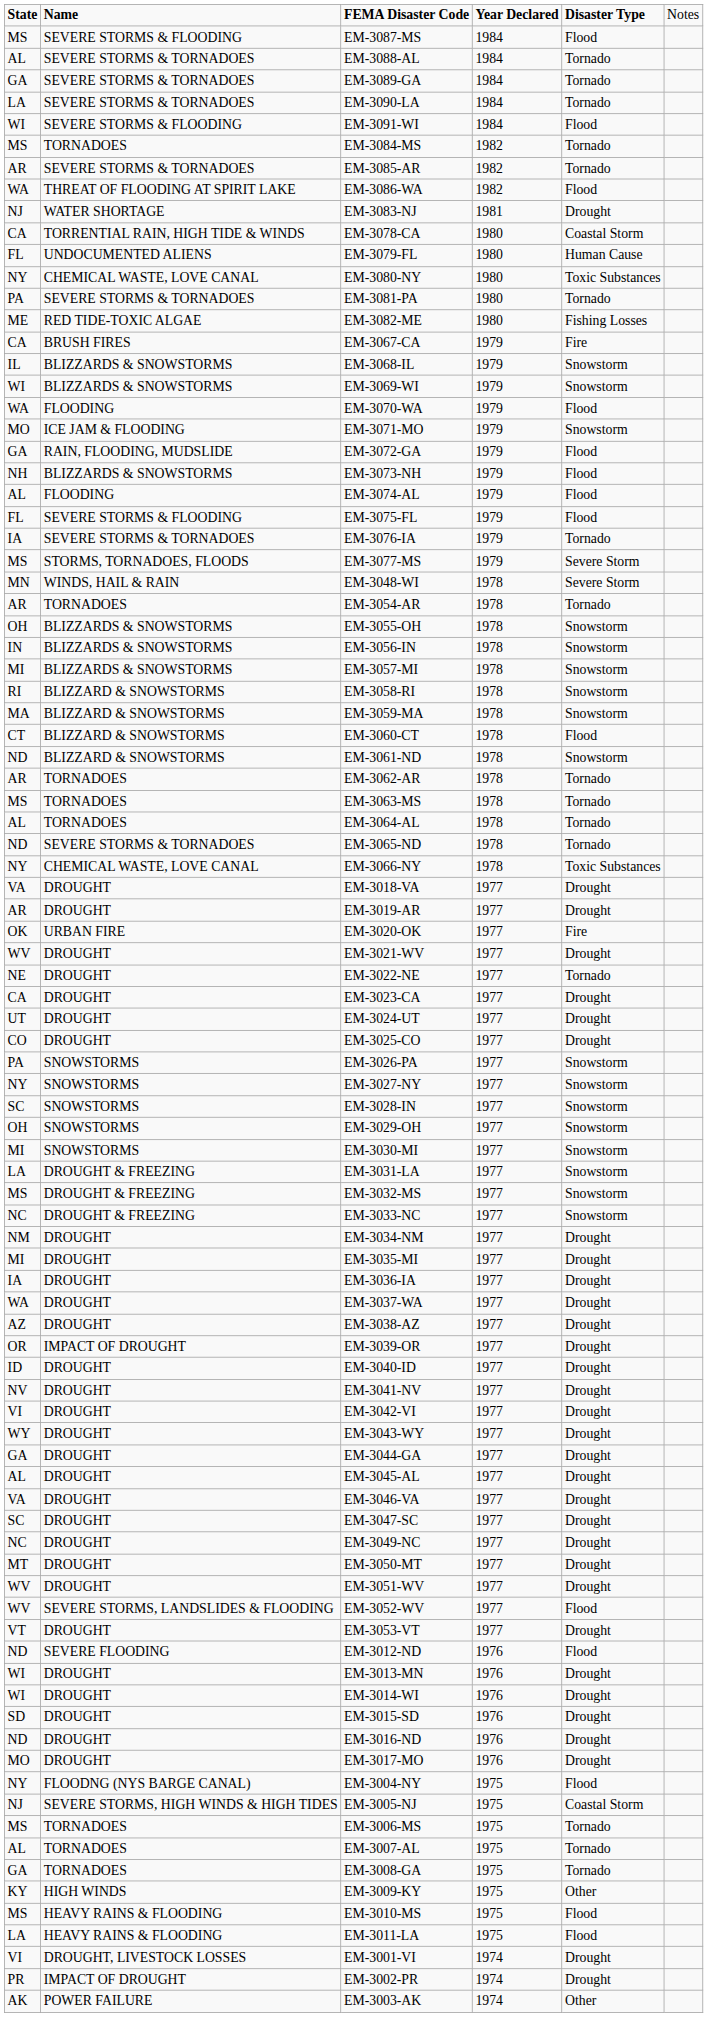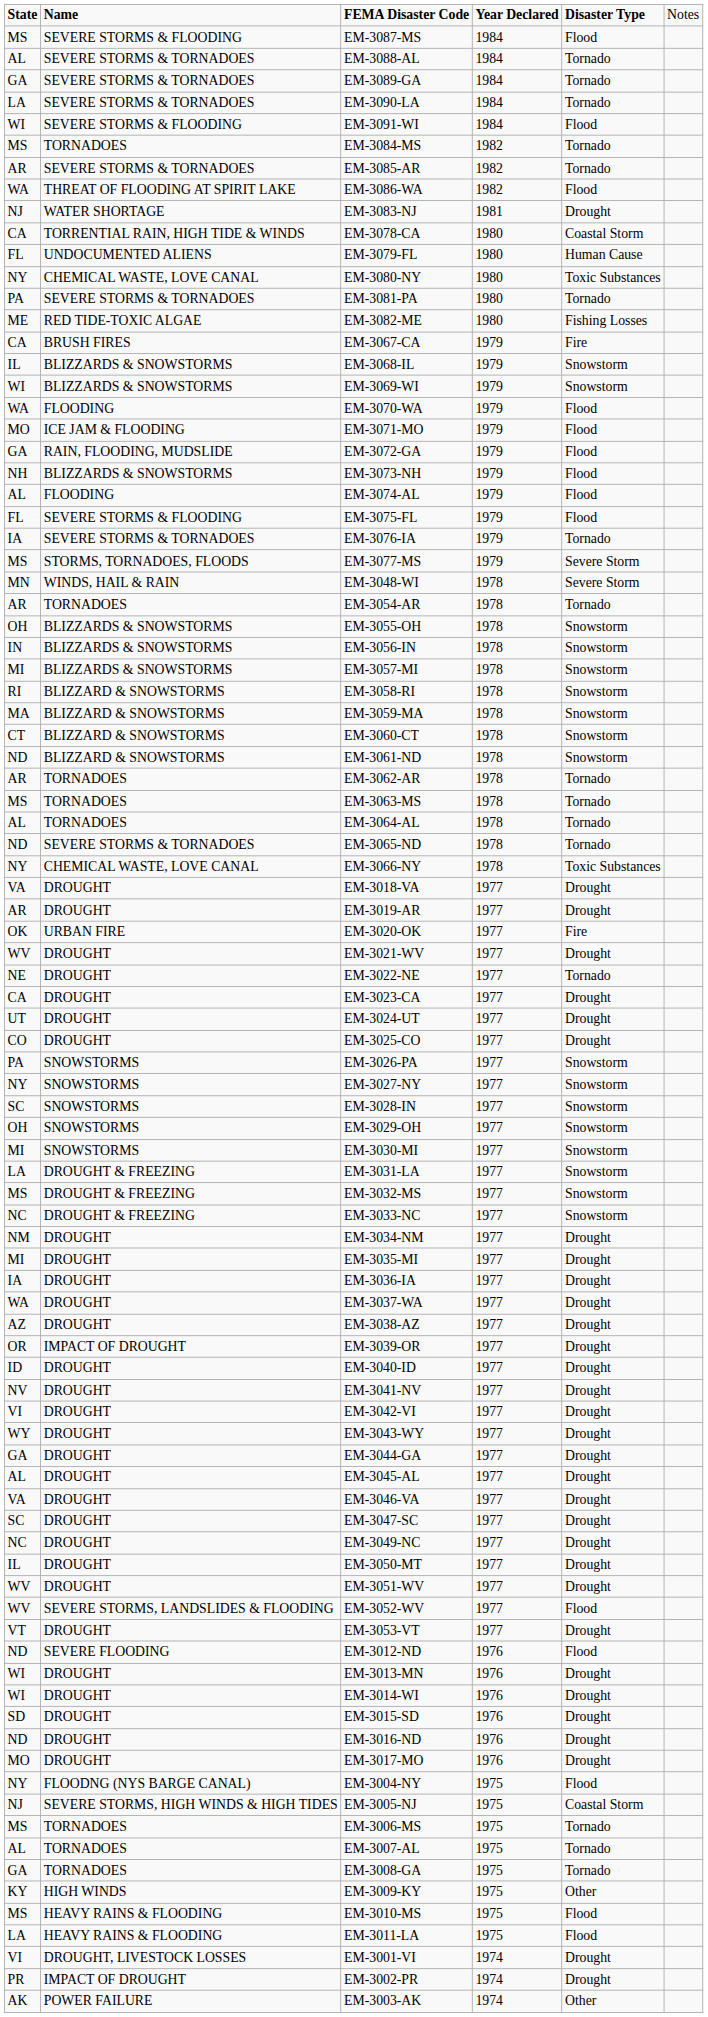 <table class="wikitable sortable mw-collapsible mw-collapsed">
 <tr>
 <td><strong>State</strong></td>
 <td><strong>Name</strong></td>
 <td><strong>FEMA Disaster Code</strong></td>
 <td><strong>Year Declared</strong></td>
 <td><strong>Disaster Type</strong></td>
 <td>Notes</td>
 </tr>
 <tr>
 <td>MS</td>
 <td>SEVERE STORMS & FLOODING</td>
 <td>EM-3087-MS</td>
 <td>1984</td>
 <td>Flood</td>
 <td></td>
 </tr>
 <tr>
 <td>AL</td>
 <td>SEVERE STORMS & TORNADOES</td>
 <td>EM-3088-AL</td>
 <td>1984</td>
 <td>Tornado</td>
 <td></td>
 </tr>
 <tr>
 <td>GA</td>
 <td>SEVERE STORMS & TORNADOES</td>
 <td>EM-3089-GA</td>
 <td>1984</td>
 <td>Tornado</td>
 <td></td>
 </tr>
 <tr>
 <td>LA</td>
 <td>SEVERE STORMS & TORNADOES</td>
 <td>EM-3090-LA</td>
 <td>1984</td>
 <td>Tornado</td>
 <td></td>
 </tr>
 <tr>
 <td>WI</td>
 <td>SEVERE STORMS & FLOODING</td>
 <td>EM-3091-WI</td>
 <td>1984</td>
 <td>Flood</td>
 <td></td>
 </tr>
 <tr>
 <td>MS</td>
 <td>TORNADOES</td>
 <td>EM-3084-MS</td>
 <td>1982</td>
 <td>Tornado</td>
 <td></td>
 </tr>
 <tr>
 <td>AR</td>
 <td>SEVERE STORMS & TORNADOES</td>
 <td>EM-3085-AR</td>
 <td>1982</td>
 <td>Tornado</td>
 <td></td>
 </tr>
 <tr>
 <td>WA</td>
 <td>THREAT OF FLOODING AT SPIRIT LAKE</td>
 <td>EM-3086-WA</td>
 <td>1982</td>
 <td>Flood</td>
 <td></td>
 </tr>
 <tr>
 <td>NJ</td>
 <td>WATER SHORTAGE</td>
 <td>EM-3083-NJ</td>
 <td>1981</td>
 <td>Drought</td>
 <td></td>
 </tr>
 <tr>
 <td>CA</td>
 <td>TORRENTIAL RAIN, HIGH TIDE & WINDS</td>
 <td>EM-3078-CA</td>
 <td>1980</td>
 <td>Coastal Storm</td>
 <td></td>
 </tr>
 <tr>
 <td>FL</td>
 <td>UNDOCUMENTED ALIENS</td>
 <td>EM-3079-FL</td>
 <td>1980</td>
 <td>Human Cause</td>
 <td></td>
 </tr>
 <tr>
 <td>NY</td>
 <td>CHEMICAL WASTE, LOVE CANAL</td>
 <td>EM-3080-NY</td>
 <td>1980</td>
 <td>Toxic Substances</td>
 <td></td>
 </tr>
 <tr>
 <td>PA</td>
 <td>SEVERE STORMS & TORNADOES</td>
 <td>EM-3081-PA</td>
 <td>1980</td>
 <td>Tornado</td>
 <td></td>
 </tr>
 <tr>
 <td>ME</td>
 <td>RED TIDE-TOXIC ALGAE</td>
 <td>EM-3082-ME</td>
 <td>1980</td>
 <td>Fishing Losses</td>
 <td></td>
 </tr>
 <tr>
 <td>CA</td>
 <td>BRUSH FIRES</td>
 <td>EM-3067-CA</td>
 <td>1979</td>
 <td>Fire</td>
 <td></td>
 </tr>
 <tr>
 <td>IL</td>
 <td>BLIZZARDS & SNOWSTORMS</td>
 <td>EM-3068-IL</td>
 <td>1979</td>
 <td>Snowstorm</td>
 <td></td>
 </tr>
 <tr>
 <td>WI</td>
 <td>BLIZZARDS & SNOWSTORMS</td>
 <td>EM-3069-WI</td>
 <td>1979</td>
 <td>Snowstorm</td>
 <td></td>
 </tr>
 <tr>
 <td>WA</td>
 <td>FLOODING</td>
 <td>EM-3070-WA</td>
 <td>1979</td>
 <td>Flood</td>
 <td></td>
 </tr>
 <tr>
 <td>MO</td>
 <td>ICE JAM & FLOODING</td>
 <td>EM-3071-MO</td>
 <td>1979</td>
-<td>Snowstorm</td>
+<td>Flood</td>
 <td></td>
 </tr>
 <tr>
 <td>GA</td>
 <td>RAIN, FLOODING, MUDSLIDE</td>
 <td>EM-3072-GA</td>
 <td>1979</td>
 <td>Flood</td>
 <td></td>
 </tr>
 <tr>
 <td>NH</td>
 <td>BLIZZARDS & SNOWSTORMS</td>
 <td>EM-3073-NH</td>
 <td>1979</td>
 <td>Flood</td>
 <td></td>
 </tr>
 <tr>
 <td>AL</td>
 <td>FLOODING</td>
 <td>EM-3074-AL</td>
 <td>1979</td>
 <td>Flood</td>
 <td></td>
 </tr>
 <tr>
 <td>FL</td>
 <td>SEVERE STORMS & FLOODING</td>
 <td>EM-3075-FL</td>
 <td>1979</td>
 <td>Flood</td>
 <td></td>
 </tr>
 <tr>
 <td>IA</td>
 <td>SEVERE STORMS & TORNADOES</td>
 <td>EM-3076-IA</td>
 <td>1979</td>
 <td>Tornado</td>
 <td></td>
 </tr>
 <tr>
 <td>MS</td>
 <td>STORMS, TORNADOES, FLOODS</td>
 <td>EM-3077-MS</td>
 <td>1979</td>
 <td>Severe Storm</td>
 <td></td>
 </tr>
 <tr>
 <td>MN</td>
 <td>WINDS, HAIL & RAIN</td>
 <td>EM-3048-WI</td>
 <td>1978</td>
 <td>Severe Storm</td>
 <td></td>
 </tr>
 <tr>
 <td>AR</td>
 <td>TORNADOES</td>
 <td>EM-3054-AR</td>
 <td>1978</td>
 <td>Tornado</td>
 <td></td>
 </tr>
 <tr>
 <td>OH</td>
 <td>BLIZZARDS & SNOWSTORMS</td>
 <td>EM-3055-OH</td>
 <td>1978</td>
 <td>Snowstorm</td>
 <td></td>
 </tr>
 <tr>
 <td>IN</td>
 <td>BLIZZARDS & SNOWSTORMS</td>
 <td>EM-3056-IN</td>
 <td>1978</td>
 <td>Snowstorm</td>
 <td></td>
 </tr>
 <tr>
 <td>MI</td>
 <td>BLIZZARDS & SNOWSTORMS</td>
 <td>EM-3057-MI</td>
 <td>1978</td>
 <td>Snowstorm</td>
 <td></td>
 </tr>
 <tr>
 <td>RI</td>
 <td>BLIZZARD & SNOWSTORMS</td>
 <td>EM-3058-RI</td>
 <td>1978</td>
 <td>Snowstorm</td>
 <td></td>
 </tr>
 <tr>
 <td>MA</td>
 <td>BLIZZARD & SNOWSTORMS</td>
 <td>EM-3059-MA</td>
 <td>1978</td>
 <td>Snowstorm</td>
 <td></td>
 </tr>
 <tr>
 <td>CT</td>
 <td>BLIZZARD & SNOWSTORMS</td>
 <td>EM-3060-CT</td>
 <td>1978</td>
-<td>Flood</td>
+<td>Snowstorm</td>
 <td></td>
 </tr>
 <tr>
 <td>ND</td>
 <td>BLIZZARD & SNOWSTORMS</td>
 <td>EM-3061-ND</td>
 <td>1978</td>
 <td>Snowstorm</td>
 <td></td>
 </tr>
 <tr>
 <td>AR</td>
 <td>TORNADOES</td>
 <td>EM-3062-AR</td>
 <td>1978</td>
 <td>Tornado</td>
 <td></td>
 </tr>
 <tr>
 <td>MS</td>
 <td>TORNADOES</td>
 <td>EM-3063-MS</td>
 <td>1978</td>
 <td>Tornado</td>
 <td></td>
 </tr>
 <tr>
 <td>AL</td>
 <td>TORNADOES</td>
 <td>EM-3064-AL</td>
 <td>1978</td>
 <td>Tornado</td>
 <td></td>
 </tr>
 <tr>
 <td>ND</td>
 <td>SEVERE STORMS & TORNADOES</td>
 <td>EM-3065-ND</td>
 <td>1978</td>
 <td>Tornado</td>
 <td></td>
 </tr>
 <tr>
 <td>NY</td>
 <td>CHEMICAL WASTE, LOVE CANAL</td>
 <td>EM-3066-NY</td>
 <td>1978</td>
 <td>Toxic Substances</td>
 <td></td>
 </tr>
 <tr>
 <td>VA</td>
 <td>DROUGHT</td>
 <td>EM-3018-VA</td>
 <td>1977</td>
 <td>Drought</td>
 <td></td>
 </tr>
 <tr>
 <td>AR</td>
 <td>DROUGHT</td>
 <td>EM-3019-AR</td>
 <td>1977</td>
 <td>Drought</td>
 <td></td>
 </tr>
 <tr>
 <td>OK</td>
 <td>URBAN FIRE</td>
 <td>EM-3020-OK</td>
 <td>1977</td>
 <td>Fire</td>
 <td></td>
 </tr>
 <tr>
 <td>WV</td>
 <td>DROUGHT</td>
 <td>EM-3021-WV</td>
 <td>1977</td>
 <td>Drought</td>
 <td></td>
 </tr>
 <tr>
 <td>NE</td>
 <td>DROUGHT</td>
 <td>EM-3022-NE</td>
 <td>1977</td>
 <td>Tornado</td>
 <td></td>
 </tr>
 <tr>
 <td>CA</td>
 <td>DROUGHT</td>
 <td>EM-3023-CA</td>
 <td>1977</td>
 <td>Drought</td>
 <td></td>
 </tr>
 <tr>
 <td>UT</td>
 <td>DROUGHT</td>
 <td>EM-3024-UT</td>
 <td>1977</td>
 <td>Drought</td>
 <td></td>
 </tr>
 <tr>
 <td>CO</td>
 <td>DROUGHT</td>
 <td>EM-3025-CO</td>
 <td>1977</td>
 <td>Drought</td>
 <td></td>
 </tr>
 <tr>
 <td>PA</td>
 <td>SNOWSTORMS</td>
 <td>EM-3026-PA</td>
 <td>1977</td>
 <td>Snowstorm</td>
 <td></td>
 </tr>
 <tr>
 <td>NY</td>
 <td>SNOWSTORMS</td>
 <td>EM-3027-NY</td>
 <td>1977</td>
 <td>Snowstorm</td>
 <td></td>
 </tr>
 <tr>
 <td>SC</td>
 <td>SNOWSTORMS</td>
 <td>EM-3028-IN</td>
 <td>1977</td>
 <td>Snowstorm</td>
 <td></td>
 </tr>
 <tr>
 <td>OH</td>
 <td>SNOWSTORMS</td>
 <td>EM-3029-OH</td>
 <td>1977</td>
 <td>Snowstorm</td>
 <td></td>
 </tr>
 <tr>
 <td>MI</td>
 <td>SNOWSTORMS</td>
 <td>EM-3030-MI</td>
 <td>1977</td>
 <td>Snowstorm</td>
 <td></td>
 </tr>
 <tr>
 <td>LA</td>
 <td>DROUGHT & FREEZING</td>
 <td>EM-3031-LA</td>
 <td>1977</td>
 <td>Snowstorm</td>
 <td></td>
 </tr>
 <tr>
 <td>MS</td>
 <td>DROUGHT & FREEZING</td>
 <td>EM-3032-MS</td>
 <td>1977</td>
 <td>Snowstorm</td>
 <td></td>
 </tr>
 <tr>
 <td>NC</td>
 <td>DROUGHT & FREEZING</td>
 <td>EM-3033-NC</td>
 <td>1977</td>
 <td>Snowstorm</td>
 <td></td>
 </tr>
 <tr>
 <td>NM</td>
 <td>DROUGHT</td>
 <td>EM-3034-NM</td>
 <td>1977</td>
 <td>Drought</td>
 <td></td>
 </tr>
 <tr>
 <td>MI</td>
 <td>DROUGHT</td>
 <td>EM-3035-MI</td>
 <td>1977</td>
 <td>Drought</td>
 <td></td>
 </tr>
 <tr>
 <td>IA</td>
 <td>DROUGHT</td>
 <td>EM-3036-IA</td>
 <td>1977</td>
 <td>Drought</td>
 <td></td>
 </tr>
 <tr>
 <td>WA</td>
 <td>DROUGHT</td>
 <td>EM-3037-WA</td>
 <td>1977</td>
 <td>Drought</td>
 <td></td>
 </tr>
 <tr>
 <td>AZ</td>
 <td>DROUGHT</td>
 <td>EM-3038-AZ</td>
 <td>1977</td>
 <td>Drought</td>
 <td></td>
 </tr>
 <tr>
 <td>OR</td>
 <td>IMPACT OF DROUGHT</td>
 <td>EM-3039-OR</td>
 <td>1977</td>
 <td>Drought</td>
 <td></td>
 </tr>
 <tr>
 <td>ID</td>
 <td>DROUGHT</td>
 <td>EM-3040-ID</td>
 <td>1977</td>
 <td>Drought</td>
 <td></td>
 </tr>
 <tr>
 <td>NV</td>
 <td>DROUGHT</td>
 <td>EM-3041-NV</td>
 <td>1977</td>
 <td>Drought</td>
 <td></td>
 </tr>
 <tr>
 <td>VI</td>
 <td>DROUGHT</td>
 <td>EM-3042-VI</td>
 <td>1977</td>
 <td>Drought</td>
 <td></td>
 </tr>
 <tr>
 <td>WY</td>
 <td>DROUGHT</td>
 <td>EM-3043-WY</td>
 <td>1977</td>
 <td>Drought</td>
 <td></td>
 </tr>
 <tr>
 <td>GA</td>
 <td>DROUGHT</td>
 <td>EM-3044-GA</td>
 <td>1977</td>
 <td>Drought</td>
 <td></td>
 </tr>
 <tr>
 <td>AL</td>
 <td>DROUGHT</td>
 <td>EM-3045-AL</td>
 <td>1977</td>
 <td>Drought</td>
 <td></td>
 </tr>
 <tr>
 <td>VA</td>
 <td>DROUGHT</td>
 <td>EM-3046-VA</td>
 <td>1977</td>
 <td>Drought</td>
 <td></td>
 </tr>
 <tr>
 <td>SC</td>
 <td>DROUGHT</td>
 <td>EM-3047-SC</td>
 <td>1977</td>
 <td>Drought</td>
 <td></td>
 </tr>
 <tr>
 <td>NC</td>
 <td>DROUGHT</td>
 <td>EM-3049-NC</td>
 <td>1977</td>
 <td>Drought</td>
 <td></td>
 </tr>
 <tr>
-<td>MT</td>
+<td>IL</td>
 <td>DROUGHT</td>
 <td>EM-3050-MT</td>
 <td>1977</td>
 <td>Drought</td>
 <td></td>
 </tr>
 <tr>
 <td>WV</td>
 <td>DROUGHT</td>
 <td>EM-3051-WV</td>
 <td>1977</td>
 <td>Drought</td>
 <td></td>
 </tr>
 <tr>
 <td>WV</td>
 <td>SEVERE STORMS, LANDSLIDES & FLOODING</td>
 <td>EM-3052-WV</td>
 <td>1977</td>
 <td>Flood</td>
 <td></td>
 </tr>
 <tr>
 <td>VT</td>
 <td>DROUGHT</td>
 <td>EM-3053-VT</td>
 <td>1977</td>
 <td>Drought</td>
 <td></td>
 </tr>
 <tr>
 <td>ND</td>
 <td>SEVERE FLOODING</td>
 <td>EM-3012-ND</td>
 <td>1976</td>
 <td>Flood</td>
 <td></td>
 </tr>
 <tr>
 <td>WI</td>
 <td>DROUGHT</td>
 <td>EM-3013-MN</td>
 <td>1976</td>
 <td>Drought</td>
 <td></td>
 </tr>
 <tr>
 <td>WI</td>
 <td>DROUGHT</td>
 <td>EM-3014-WI</td>
 <td>1976</td>
 <td>Drought</td>
 <td></td>
 </tr>
 <tr>
 <td>SD</td>
 <td>DROUGHT</td>
 <td>EM-3015-SD</td>
 <td>1976</td>
 <td>Drought</td>
 <td></td>
 </tr>
 <tr>
 <td>ND</td>
 <td>DROUGHT</td>
 <td>EM-3016-ND</td>
 <td>1976</td>
 <td>Drought</td>
 <td></td>
 </tr>
 <tr>
 <td>MO</td>
 <td>DROUGHT</td>
 <td>EM-3017-MO</td>
 <td>1976</td>
 <td>Drought</td>
 <td></td>
 </tr>
 <tr>
 <td>NY</td>
 <td>FLOODNG (NYS BARGE CANAL)</td>
 <td>EM-3004-NY</td>
 <td>1975</td>
 <td>Flood</td>
 <td></td>
 </tr>
 <tr>
 <td>NJ</td>
 <td>SEVERE STORMS, HIGH WINDS & HIGH TIDES</td>
 <td>EM-3005-NJ</td>
 <td>1975</td>
 <td>Coastal Storm</td>
 <td></td>
 </tr>
 <tr>
 <td>MS</td>
 <td>TORNADOES</td>
 <td>EM-3006-MS</td>
 <td>1975</td>
 <td>Tornado</td>
 <td></td>
 </tr>
 <tr>
 <td>AL</td>
 <td>TORNADOES</td>
 <td>EM-3007-AL</td>
 <td>1975</td>
 <td>Tornado</td>
 <td></td>
 </tr>
 <tr>
 <td>GA</td>
 <td>TORNADOES</td>
 <td>EM-3008-GA</td>
 <td>1975</td>
 <td>Tornado</td>
 <td></td>
 </tr>
 <tr>
 <td>KY</td>
 <td>HIGH WINDS</td>
 <td>EM-3009-KY</td>
 <td>1975</td>
 <td>Other</td>
 <td></td>
 </tr>
 <tr>
 <td>MS</td>
 <td>HEAVY RAINS & FLOODING</td>
 <td>EM-3010-MS</td>
 <td>1975</td>
 <td>Flood</td>
 <td></td>
 </tr>
 <tr>
 <td>LA</td>
 <td>HEAVY RAINS & FLOODING</td>
 <td>EM-3011-LA</td>
 <td>1975</td>
 <td>Flood</td>
 <td></td>
 </tr>
 <tr>
 <td>VI</td>
 <td>DROUGHT, LIVESTOCK LOSSES</td>
 <td>EM-3001-VI</td>
 <td>1974</td>
 <td>Drought</td>
 <td></td>
 </tr>
 <tr>
 <td>PR</td>
 <td>IMPACT OF DROUGHT</td>
 <td>EM-3002-PR</td>
 <td>1974</td>
 <td>Drought</td>
 <td></td>
 </tr>
 <tr>
 <td>AK</td>
 <td>POWER FAILURE</td>
 <td>EM-3003-AK</td>
 <td>1974</td>
 <td>Other</td>
 <td></td>
 </tr>
 </table>
